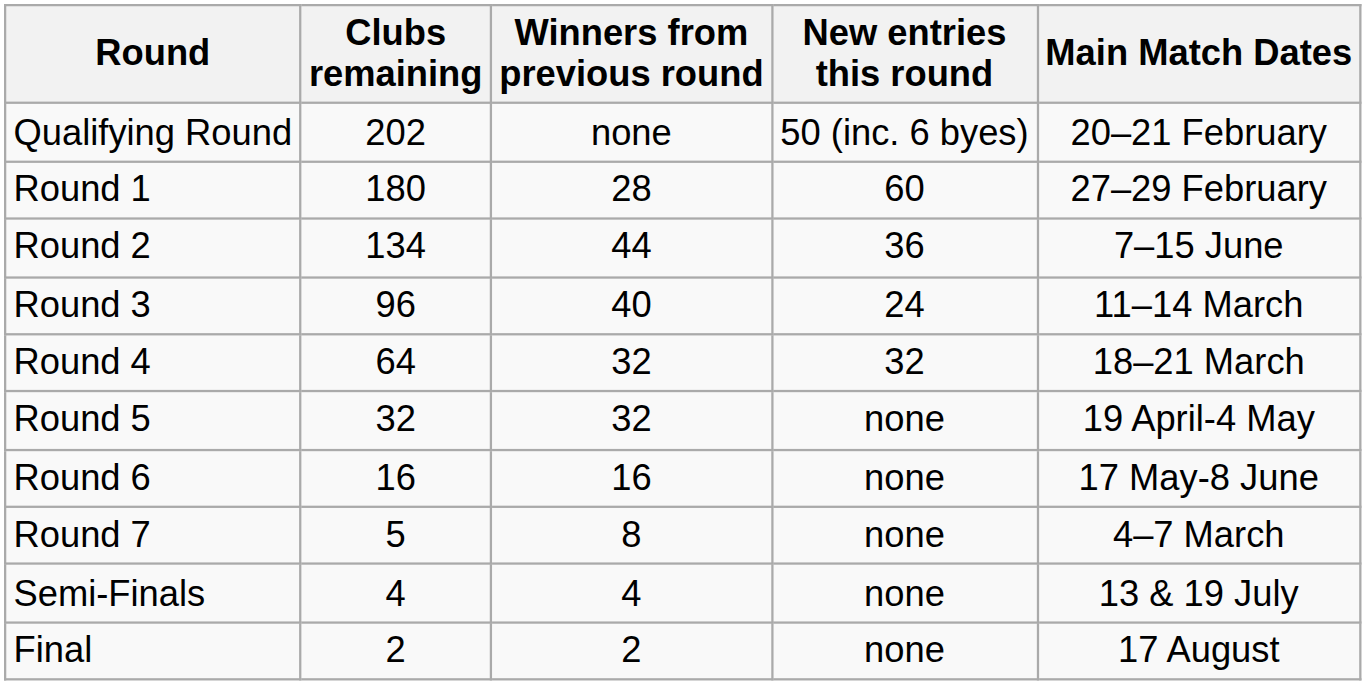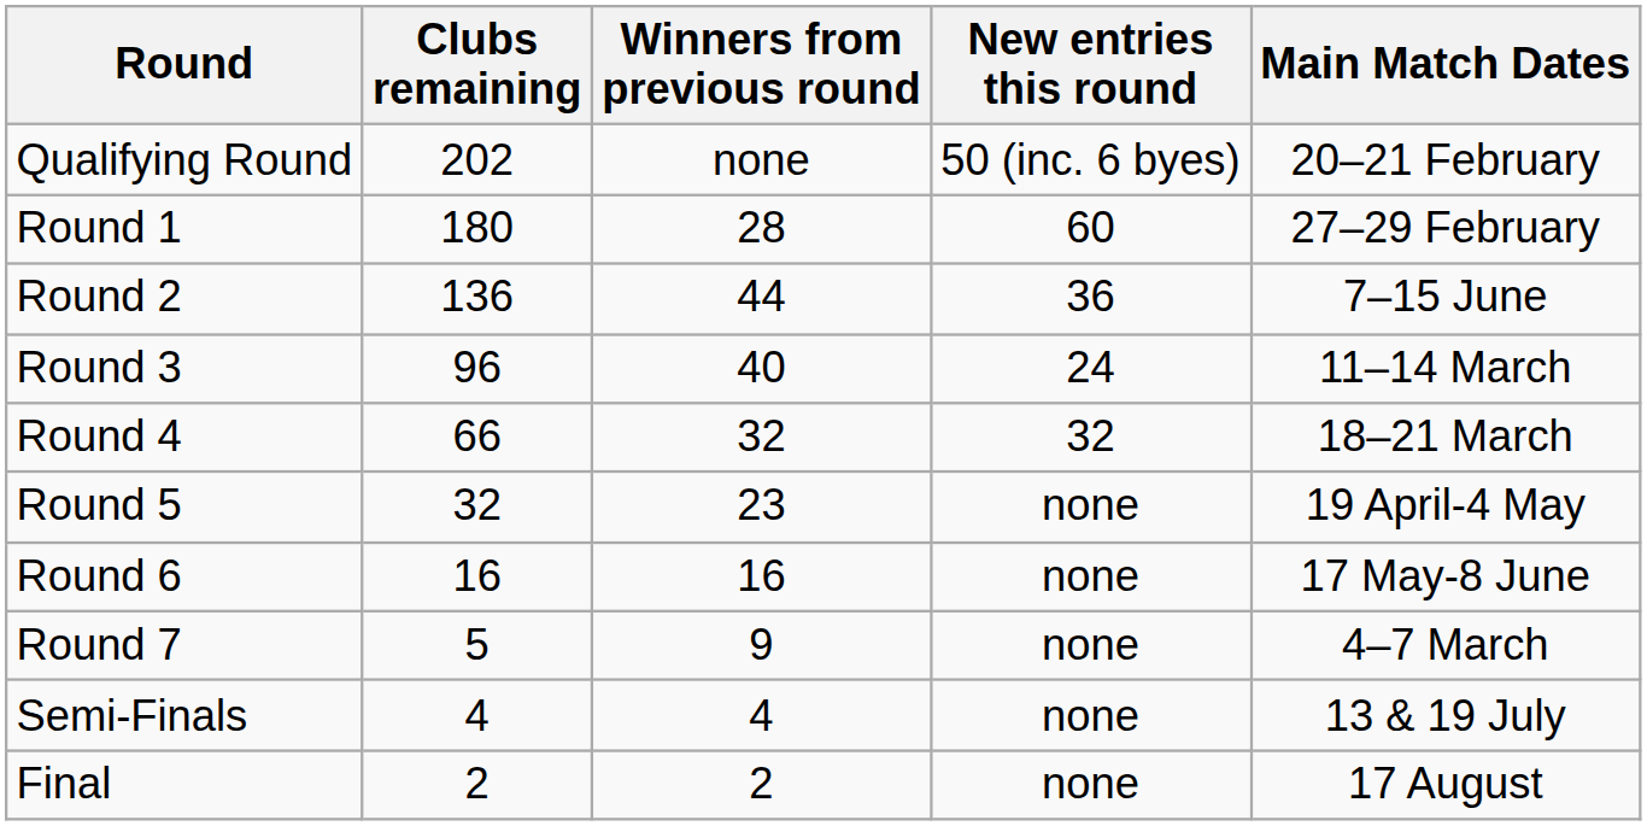 <table class="wikitable">
 <tr>
 <th>Round</th>
 <th>Clubs<br>remaining</th>
 <th>Winners from<br>previous round</th>
 <th>New entries<br>this round</th>
 <th>Main Match Dates</th>
 </tr>
 <tr>
 <td>Qualifying Round</td>
 <td style="text-align:center;">202</td>
 <td style="text-align:center;">none</td>
 <td style="text-align:center;">50 (inc. 6 byes)</td>
 <td style="text-align:center;">20–21 February</td>
 </tr>
 <tr>
 <td>Round 1</td>
 <td style="text-align:center;">180</td>
 <td style="text-align:center;">28</td>
 <td style="text-align:center;">60</td>
 <td style="text-align:center;">27–29 February</td>
 </tr>
 <tr>
 <td>Round 2</td>
-<td style="text-align:center;">134</td>
+<td style="text-align:center;">136</td>
 <td style="text-align:center;">44</td>
 <td style="text-align:center;">36</td>
 <td style="text-align:center;">7–15 June</td>
 </tr>
 <tr>
 <td>Round 3</td>
 <td style="text-align:center;">96</td>
 <td style="text-align:center;">40</td>
 <td style="text-align:center;">24</td>
 <td style="text-align:center;">11–14 March</td>
 </tr>
 <tr>
 <td>Round 4</td>
-<td style="text-align:center;">64</td>
+<td style="text-align:center;">66</td>
 <td style="text-align:center;">32</td>
 <td style="text-align:center;">32</td>
 <td style="text-align:center;">18–21 March</td>
 </tr>
 <tr>
 <td>Round 5</td>
 <td style="text-align:center;">32</td>
-<td style="text-align:center;">32</td>
+<td style="text-align:center;">23</td>
 <td style="text-align:center;">none</td>
 <td style="text-align:center;">19 April-4 May</td>
 </tr>
 <tr>
 <td>Round 6</td>
 <td style="text-align:center;">16</td>
 <td style="text-align:center;">16</td>
 <td style="text-align:center;">none</td>
 <td style="text-align:center;">17 May-8 June</td>
 </tr>
 <tr>
 <td>Round 7</td>
 <td style="text-align:center;">5</td>
-<td style="text-align:center;">8</td>
+<td style="text-align:center;">9</td>
 <td style="text-align:center;">none</td>
 <td style="text-align:center;">4–7 March</td>
 </tr>
 <tr>
 <td>Semi-Finals</td>
 <td style="text-align:center;">4</td>
 <td style="text-align:center;">4</td>
 <td style="text-align:center;">none</td>
 <td style="text-align:center;">13 & 19 July</td>
 </tr>
 <tr>
 <td>Final</td>
 <td style="text-align:center;">2</td>
 <td style="text-align:center;">2</td>
 <td style="text-align:center;">none</td>
 <td style="text-align:center;">17 August</td>
 </tr>
 </table>
